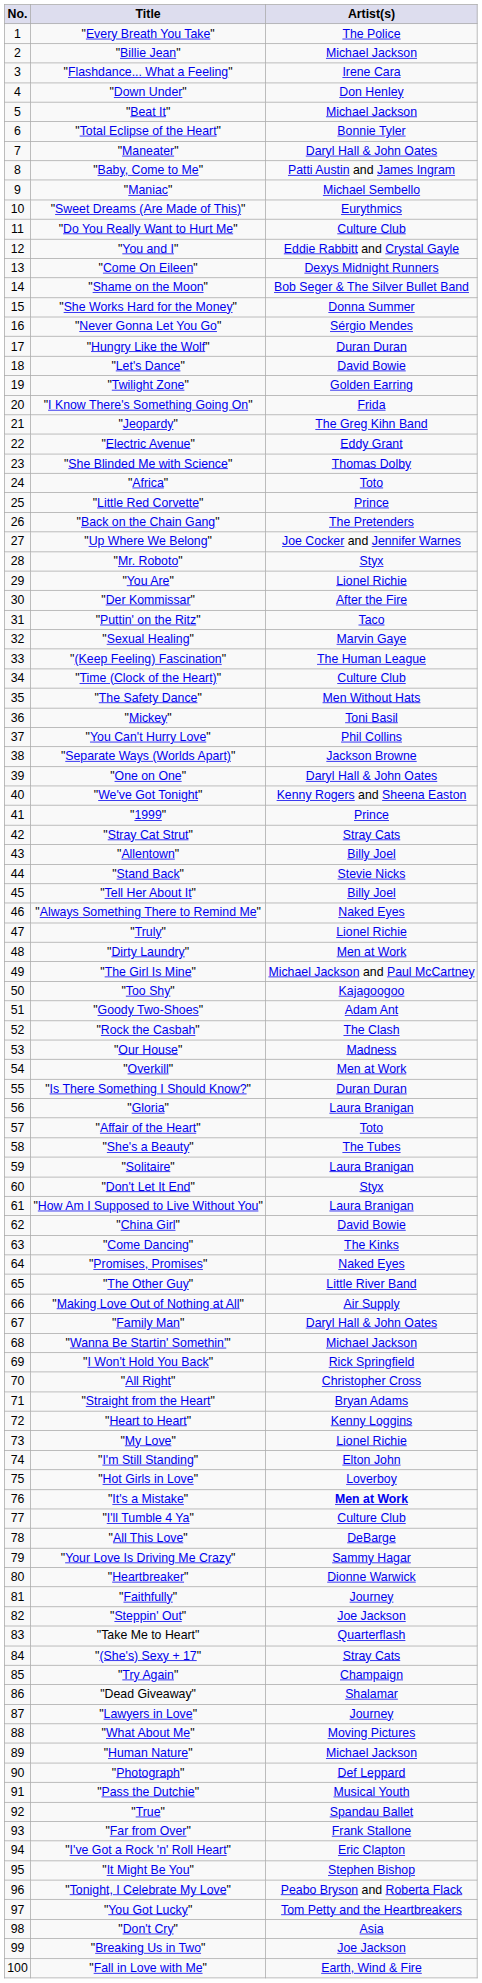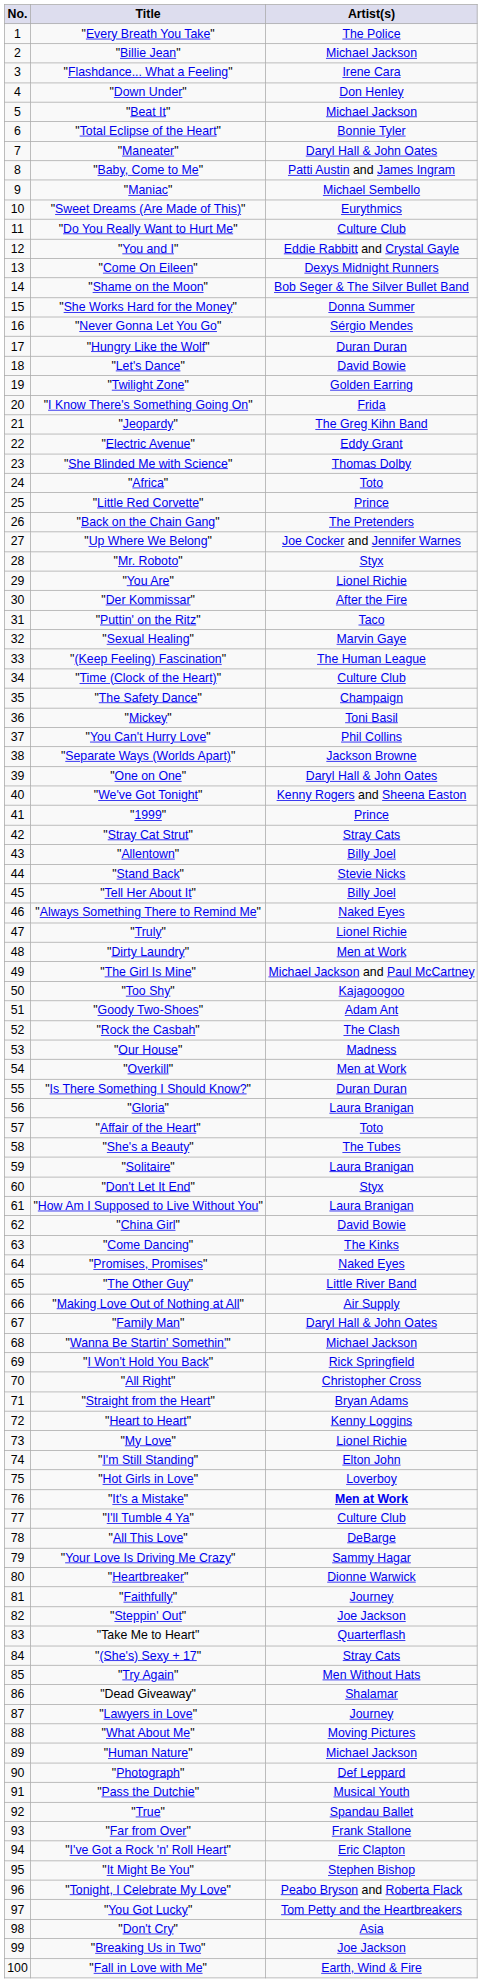 <table class="wikitable sortable" style="text-align: center">
 <tr>
 <th scope="col" style="background:#dde;">No.</th>
 <th scope="col" style="background:#dde;">Title</th>
 <th scope="col" style="background:#dde;">Artist(s)</th>
 </tr>
 <tr>
 <td>1</td>
 <td>"<a href='#'>Every Breath You Take</a>"</td>
 <td><a href='#'>The Police</a></td>
 </tr>
 <tr>
 <td>2</td>
 <td>"<a href='#'>Billie Jean</a>"</td>
 <td><a href='#'>Michael Jackson</a></td>
 </tr>
 <tr>
 <td>3</td>
 <td>"<a href='#'>Flashdance... What a Feeling</a>"</td>
 <td><a href='#'>Irene Cara</a></td>
 </tr>
 <tr>
 <td>4</td>
 <td>"<a href='#'>Down Under</a>"</td>
 <td><a href='#'>Don Henley</a></td>
 </tr>
 <tr>
 <td>5</td>
 <td>"<a href='#'>Beat It</a>"</td>
 <td><a href='#'>Michael Jackson</a></td>
 </tr>
 <tr>
 <td>6</td>
 <td>"<a href='#'>Total Eclipse of the Heart</a>"</td>
 <td><a href='#'>Bonnie Tyler</a></td>
 </tr>
 <tr>
 <td>7</td>
 <td>"<a href='#'>Maneater</a>"</td>
 <td><a href='#'>Daryl Hall & John Oates</a></td>
 </tr>
 <tr>
 <td>8</td>
 <td>"<a href='#'>Baby, Come to Me</a>"</td>
 <td><a href='#'>Patti Austin</a> and <a href='#'>James Ingram</a></td>
 </tr>
 <tr>
 <td>9</td>
 <td>"<a href='#'>Maniac</a>"</td>
 <td><a href='#'>Michael Sembello</a></td>
 </tr>
 <tr>
 <td>10</td>
 <td>"<a href='#'>Sweet Dreams (Are Made of This)</a>"</td>
 <td><a href='#'>Eurythmics</a></td>
 </tr>
 <tr>
 <td>11</td>
 <td>"<a href='#'>Do You Really Want to Hurt Me</a>"</td>
 <td><a href='#'>Culture Club</a></td>
 </tr>
 <tr>
 <td>12</td>
 <td>"<a href='#'>You and I</a>"</td>
 <td><a href='#'>Eddie Rabbitt</a> and <a href='#'>Crystal Gayle</a></td>
 </tr>
 <tr>
 <td>13</td>
 <td>"<a href='#'>Come On Eileen</a>"</td>
 <td><a href='#'>Dexys Midnight Runners</a></td>
 </tr>
 <tr>
 <td>14</td>
 <td>"<a href='#'>Shame on the Moon</a>"</td>
 <td><a href='#'>Bob Seger & The Silver Bullet Band</a></td>
 </tr>
 <tr>
 <td>15</td>
 <td>"<a href='#'>She Works Hard for the Money</a>"</td>
 <td><a href='#'>Donna Summer</a></td>
 </tr>
 <tr>
 <td>16</td>
 <td>"<a href='#'>Never Gonna Let You Go</a>"</td>
 <td><a href='#'>Sérgio Mendes</a></td>
 </tr>
 <tr>
 <td>17</td>
 <td>"<a href='#'>Hungry Like the Wolf</a>"</td>
 <td><a href='#'>Duran Duran</a></td>
 </tr>
 <tr>
 <td>18</td>
 <td>"<a href='#'>Let's Dance</a>"</td>
 <td><a href='#'>David Bowie</a></td>
 </tr>
 <tr>
 <td>19</td>
 <td>"<a href='#'>Twilight Zone</a>"</td>
 <td><a href='#'>Golden Earring</a></td>
 </tr>
 <tr>
 <td>20</td>
 <td>"<a href='#'>I Know There's Something Going On</a>"</td>
 <td><a href='#'>Frida</a></td>
 </tr>
 <tr>
 <td>21</td>
 <td>"<a href='#'>Jeopardy</a>"</td>
 <td><a href='#'>The Greg Kihn Band</a></td>
 </tr>
 <tr>
 <td>22</td>
 <td>"<a href='#'>Electric Avenue</a>"</td>
 <td><a href='#'>Eddy Grant</a></td>
 </tr>
 <tr>
 <td>23</td>
 <td>"<a href='#'>She Blinded Me with Science</a>"</td>
 <td><a href='#'>Thomas Dolby</a></td>
 </tr>
 <tr>
 <td>24</td>
 <td>"<a href='#'>Africa</a>"</td>
 <td><a href='#'>Toto</a></td>
 </tr>
 <tr>
 <td>25</td>
 <td>"<a href='#'>Little Red Corvette</a>"</td>
 <td><a href='#'>Prince</a></td>
 </tr>
 <tr>
 <td>26</td>
 <td>"<a href='#'>Back on the Chain Gang</a>"</td>
 <td><a href='#'>The Pretenders</a></td>
 </tr>
 <tr>
 <td>27</td>
 <td>"<a href='#'>Up Where We Belong</a>"</td>
 <td><a href='#'>Joe Cocker</a> and <a href='#'>Jennifer Warnes</a></td>
 </tr>
 <tr>
 <td>28</td>
 <td>"<a href='#'>Mr. Roboto</a>"</td>
 <td><a href='#'>Styx</a></td>
 </tr>
 <tr>
 <td>29</td>
 <td>"<a href='#'>You Are</a>"</td>
 <td><a href='#'>Lionel Richie</a></td>
 </tr>
 <tr>
 <td>30</td>
 <td>"<a href='#'>Der Kommissar</a>"</td>
 <td><a href='#'>After the Fire</a></td>
 </tr>
 <tr>
 <td>31</td>
 <td>"<a href='#'>Puttin' on the Ritz</a>"</td>
 <td><a href='#'>Taco</a></td>
 </tr>
 <tr>
 <td>32</td>
 <td>"<a href='#'>Sexual Healing</a>"</td>
 <td><a href='#'>Marvin Gaye</a></td>
 </tr>
 <tr>
 <td>33</td>
 <td>"<a href='#'>(Keep Feeling) Fascination</a>"</td>
 <td><a href='#'>The Human League</a></td>
 </tr>
 <tr>
 <td>34</td>
 <td>"<a href='#'>Time (Clock of the Heart)</a>"</td>
 <td><a href='#'>Culture Club</a></td>
 </tr>
 <tr>
 <td>35</td>
 <td>"<a href='#'>The Safety Dance</a>"</td>
-<td><a href='#'>Men Without Hats</a></td>
+<td><a href='#'>Champaign</a></td>
 </tr>
 <tr>
 <td>36</td>
 <td>"<a href='#'>Mickey</a>"</td>
 <td><a href='#'>Toni Basil</a></td>
 </tr>
 <tr>
 <td>37</td>
 <td>"<a href='#'>You Can't Hurry Love</a>"</td>
 <td><a href='#'>Phil Collins</a></td>
 </tr>
 <tr>
 <td>38</td>
 <td>"<a href='#'>Separate Ways (Worlds Apart)</a>"</td>
 <td><a href='#'>Jackson Browne</a></td>
 </tr>
 <tr>
 <td>39</td>
 <td>"<a href='#'>One on One</a>"</td>
 <td><a href='#'>Daryl Hall & John Oates</a></td>
 </tr>
 <tr>
 <td>40</td>
 <td>"<a href='#'>We've Got Tonight</a>"</td>
 <td><a href='#'>Kenny Rogers</a> and <a href='#'>Sheena Easton</a></td>
 </tr>
 <tr>
 <td>41</td>
 <td>"<a href='#'>1999</a>"</td>
 <td><a href='#'>Prince</a></td>
 </tr>
 <tr>
 <td>42</td>
 <td>"<a href='#'>Stray Cat Strut</a>"</td>
 <td><a href='#'>Stray Cats</a></td>
 </tr>
 <tr>
 <td>43</td>
 <td>"<a href='#'>Allentown</a>"</td>
 <td><a href='#'>Billy Joel</a></td>
 </tr>
 <tr>
 <td>44</td>
 <td>"<a href='#'>Stand Back</a>"</td>
 <td><a href='#'>Stevie Nicks</a></td>
 </tr>
 <tr>
 <td>45</td>
 <td>"<a href='#'>Tell Her About It</a>"</td>
 <td><a href='#'>Billy Joel</a></td>
 </tr>
 <tr>
 <td>46</td>
 <td>"<a href='#'>Always Something There to Remind Me</a>"</td>
 <td><a href='#'>Naked Eyes</a></td>
 </tr>
 <tr>
 <td>47</td>
 <td>"<a href='#'>Truly</a>"</td>
 <td><a href='#'>Lionel Richie</a></td>
 </tr>
 <tr>
 <td>48</td>
 <td>"<a href='#'>Dirty Laundry</a>"</td>
 <td><a href='#'>Men at Work</a></td>
 </tr>
 <tr>
 <td>49</td>
 <td>"<a href='#'>The Girl Is Mine</a>"</td>
 <td><a href='#'>Michael Jackson</a> and <a href='#'>Paul McCartney</a></td>
 </tr>
 <tr>
 <td>50</td>
 <td>"<a href='#'>Too Shy</a>"</td>
 <td><a href='#'>Kajagoogoo</a></td>
 </tr>
 <tr>
 <td>51</td>
 <td>"<a href='#'>Goody Two-Shoes</a>"</td>
 <td><a href='#'>Adam Ant</a></td>
 </tr>
 <tr>
 <td>52</td>
 <td>"<a href='#'>Rock the Casbah</a>"</td>
 <td><a href='#'>The Clash</a></td>
 </tr>
 <tr>
 <td>53</td>
 <td>"<a href='#'>Our House</a>"</td>
 <td><a href='#'>Madness</a></td>
 </tr>
 <tr>
 <td>54</td>
 <td>"<a href='#'>Overkill</a>"</td>
 <td><a href='#'>Men at Work</a></td>
 </tr>
 <tr>
 <td>55</td>
 <td>"<a href='#'>Is There Something I Should Know?</a>"</td>
 <td><a href='#'>Duran Duran</a></td>
 </tr>
 <tr>
 <td>56</td>
 <td>"<a href='#'>Gloria</a>"</td>
 <td><a href='#'>Laura Branigan</a></td>
 </tr>
 <tr>
 <td>57</td>
 <td>"<a href='#'>Affair of the Heart</a>"</td>
 <td><a href='#'>Toto</a></td>
 </tr>
 <tr>
 <td>58</td>
 <td>"<a href='#'>She's a Beauty</a>"</td>
 <td><a href='#'>The Tubes</a></td>
 </tr>
 <tr>
 <td>59</td>
 <td>"<a href='#'>Solitaire</a>"</td>
 <td><a href='#'>Laura Branigan</a></td>
 </tr>
 <tr>
 <td>60</td>
 <td>"<a href='#'>Don't Let It End</a>"</td>
 <td><a href='#'>Styx</a></td>
 </tr>
 <tr>
 <td>61</td>
 <td>"<a href='#'>How Am I Supposed to Live Without You</a>"</td>
 <td><a href='#'>Laura Branigan</a></td>
 </tr>
 <tr>
 <td>62</td>
 <td>"<a href='#'>China Girl</a>"</td>
 <td><a href='#'>David Bowie</a></td>
 </tr>
 <tr>
 <td>63</td>
 <td>"<a href='#'>Come Dancing</a>"</td>
 <td><a href='#'>The Kinks</a></td>
 </tr>
 <tr>
 <td>64</td>
 <td>"<a href='#'>Promises, Promises</a>"</td>
 <td><a href='#'>Naked Eyes</a></td>
 </tr>
 <tr>
 <td>65</td>
 <td>"<a href='#'>The Other Guy</a>"</td>
 <td><a href='#'>Little River Band</a></td>
 </tr>
 <tr>
 <td>66</td>
 <td>"<a href='#'>Making Love Out of Nothing at All</a>"</td>
 <td><a href='#'>Air Supply</a></td>
 </tr>
 <tr>
 <td>67</td>
 <td>"<a href='#'>Family Man</a>"</td>
 <td><a href='#'>Daryl Hall & John Oates</a></td>
 </tr>
 <tr>
 <td>68</td>
 <td>"<a href='#'>Wanna Be Startin' Somethin'</a>"</td>
 <td><a href='#'>Michael Jackson</a></td>
 </tr>
 <tr>
 <td>69</td>
 <td>"<a href='#'>I Won't Hold You Back</a>"</td>
 <td><a href='#'>Rick Springfield</a></td>
 </tr>
 <tr>
 <td>70</td>
 <td>"<a href='#'>All Right</a>"</td>
 <td><a href='#'>Christopher Cross</a></td>
 </tr>
 <tr>
 <td>71</td>
 <td>"<a href='#'>Straight from the Heart</a>"</td>
 <td><a href='#'>Bryan Adams</a></td>
 </tr>
 <tr>
 <td>72</td>
 <td>"<a href='#'>Heart to Heart</a>"</td>
 <td><a href='#'>Kenny Loggins</a></td>
 </tr>
 <tr>
 <td>73</td>
 <td>"<a href='#'>My Love</a>"</td>
 <td><a href='#'>Lionel Richie</a></td>
 </tr>
 <tr>
 <td>74</td>
 <td>"<a href='#'>I'm Still Standing</a>"</td>
 <td><a href='#'>Elton John</a></td>
 </tr>
 <tr>
 <td>75</td>
 <td>"<a href='#'>Hot Girls in Love</a>"</td>
 <td><a href='#'>Loverboy</a></td>
 </tr>
 <tr>
 <td>76</td>
 <td>"<a href='#'>It's a Mistake</a>"</td>
 <td><strong><a href='#'>Men at Work</a></strong></td>
 </tr>
 <tr>
 <td>77</td>
 <td>"<a href='#'>I'll Tumble 4 Ya</a>"</td>
 <td><a href='#'>Culture Club</a></td>
 </tr>
 <tr>
 <td>78</td>
 <td>"<a href='#'>All This Love</a>"</td>
 <td><a href='#'>DeBarge</a></td>
 </tr>
 <tr>
 <td>79</td>
 <td>"<a href='#'>Your Love Is Driving Me Crazy</a>"</td>
 <td><a href='#'>Sammy Hagar</a></td>
 </tr>
 <tr>
 <td>80</td>
 <td>"<a href='#'>Heartbreaker</a>"</td>
 <td><a href='#'>Dionne Warwick</a></td>
 </tr>
 <tr>
 <td>81</td>
 <td>"<a href='#'>Faithfully</a>"</td>
 <td><a href='#'>Journey</a></td>
 </tr>
 <tr>
 <td>82</td>
 <td>"<a href='#'>Steppin' Out</a>"</td>
 <td><a href='#'>Joe Jackson</a></td>
 </tr>
 <tr>
 <td>83</td>
 <td>"Take Me to Heart"</td>
 <td><a href='#'>Quarterflash</a></td>
 </tr>
 <tr>
 <td>84</td>
 <td>"<a href='#'>(She's) Sexy + 17</a>"</td>
 <td><a href='#'>Stray Cats</a></td>
 </tr>
 <tr>
 <td>85</td>
 <td>"<a href='#'>Try Again</a>"</td>
-<td><a href='#'>Champaign</a></td>
+<td><a href='#'>Men Without Hats</a></td>
 </tr>
 <tr>
 <td>86</td>
 <td>"Dead Giveaway"</td>
 <td><a href='#'>Shalamar</a></td>
 </tr>
 <tr>
 <td>87</td>
 <td>"<a href='#'>Lawyers in Love</a>"</td>
 <td><a href='#'>Journey</a></td>
 </tr>
 <tr>
 <td>88</td>
 <td>"<a href='#'>What About Me</a>"</td>
 <td><a href='#'>Moving Pictures</a></td>
 </tr>
 <tr>
 <td>89</td>
 <td>"<a href='#'>Human Nature</a>"</td>
 <td><a href='#'>Michael Jackson</a></td>
 </tr>
 <tr>
 <td>90</td>
 <td>"<a href='#'>Photograph</a>"</td>
 <td><a href='#'>Def Leppard</a></td>
 </tr>
 <tr>
 <td>91</td>
 <td>"<a href='#'>Pass the Dutchie</a>"</td>
 <td><a href='#'>Musical Youth</a></td>
 </tr>
 <tr>
 <td>92</td>
 <td>"<a href='#'>True</a>"</td>
 <td><a href='#'>Spandau Ballet</a></td>
 </tr>
 <tr>
 <td>93</td>
 <td>"<a href='#'>Far from Over</a>"</td>
 <td><a href='#'>Frank Stallone</a></td>
 </tr>
 <tr>
 <td>94</td>
 <td>"<a href='#'>I've Got a Rock 'n' Roll Heart</a>"</td>
 <td><a href='#'>Eric Clapton</a></td>
 </tr>
 <tr>
 <td>95</td>
 <td>"<a href='#'>It Might Be You</a>"</td>
 <td><a href='#'>Stephen Bishop</a></td>
 </tr>
 <tr>
 <td>96</td>
 <td>"<a href='#'>Tonight, I Celebrate My Love</a>"</td>
 <td><a href='#'>Peabo Bryson</a> and <a href='#'>Roberta Flack</a></td>
 </tr>
 <tr>
 <td>97</td>
 <td>"<a href='#'>You Got Lucky</a>"</td>
 <td><a href='#'>Tom Petty and the Heartbreakers</a></td>
 </tr>
 <tr>
 <td>98</td>
 <td>"<a href='#'>Don't Cry</a>"</td>
 <td><a href='#'>Asia</a></td>
 </tr>
 <tr>
 <td>99</td>
 <td>"<a href='#'>Breaking Us in Two</a>"</td>
 <td><a href='#'>Joe Jackson</a></td>
 </tr>
 <tr>
 <td>100</td>
 <td>"<a href='#'>Fall in Love with Me</a>"</td>
 <td><a href='#'>Earth, Wind & Fire</a></td>
 </tr>
 </table>
